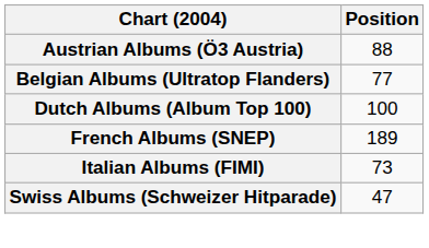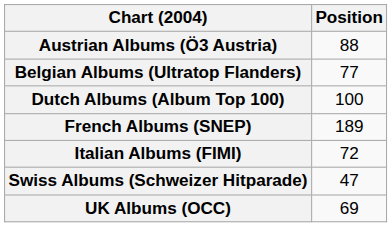 <table class="wikitable sortable plainrowheaders" style="text-align:center">
 <tr>
 <th scope="col">Chart (2004)</th>
 <th scope="col">Position</th>
 </tr>
 <tr>
 <th scope="row">Austrian Albums (Ö3 Austria)</th>
 <td>88</td>
 </tr>
 <tr>
 <th scope="row">Belgian Albums (Ultratop Flanders)</th>
 <td>77</td>
 </tr>
 <tr>
 <th scope="row">Dutch Albums (Album Top 100)</th>
 <td>100</td>
 </tr>
 <tr>
 <th scope="row">French Albums (SNEP)</th>
 <td>189</td>
 </tr>
 <tr>
 <th scope="row">Italian Albums (FIMI)</th>
-<td>73</td>
+<td>72</td>
 </tr>
 <tr>
 <th scope="row">Swiss Albums (Schweizer Hitparade)</th>
 <td>47</td>
 </tr>
+<tr>
+<th scope="row">UK Albums (OCC)</th>
+<td>69</td>
+</tr>
 </table>
